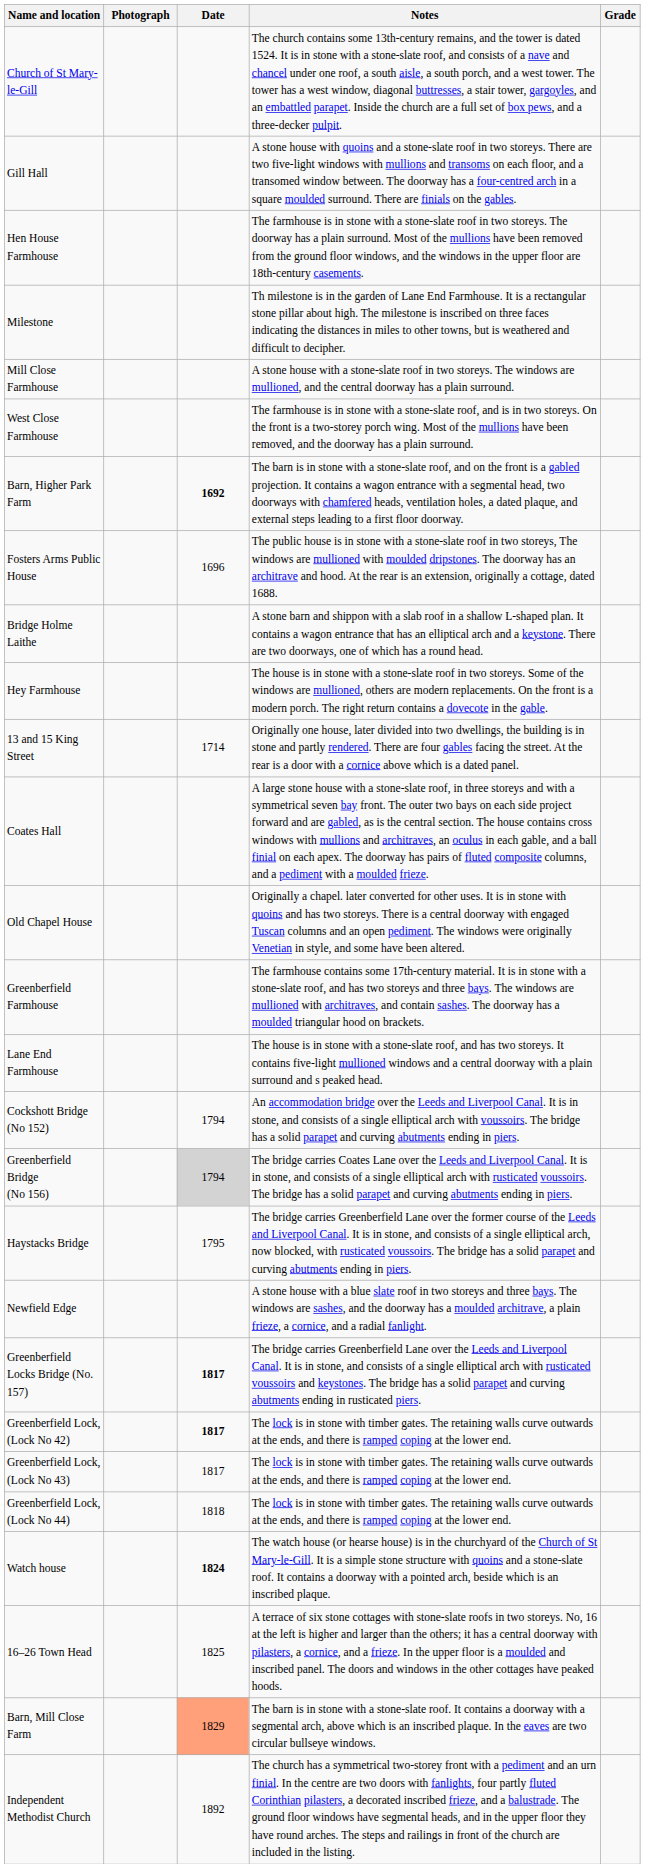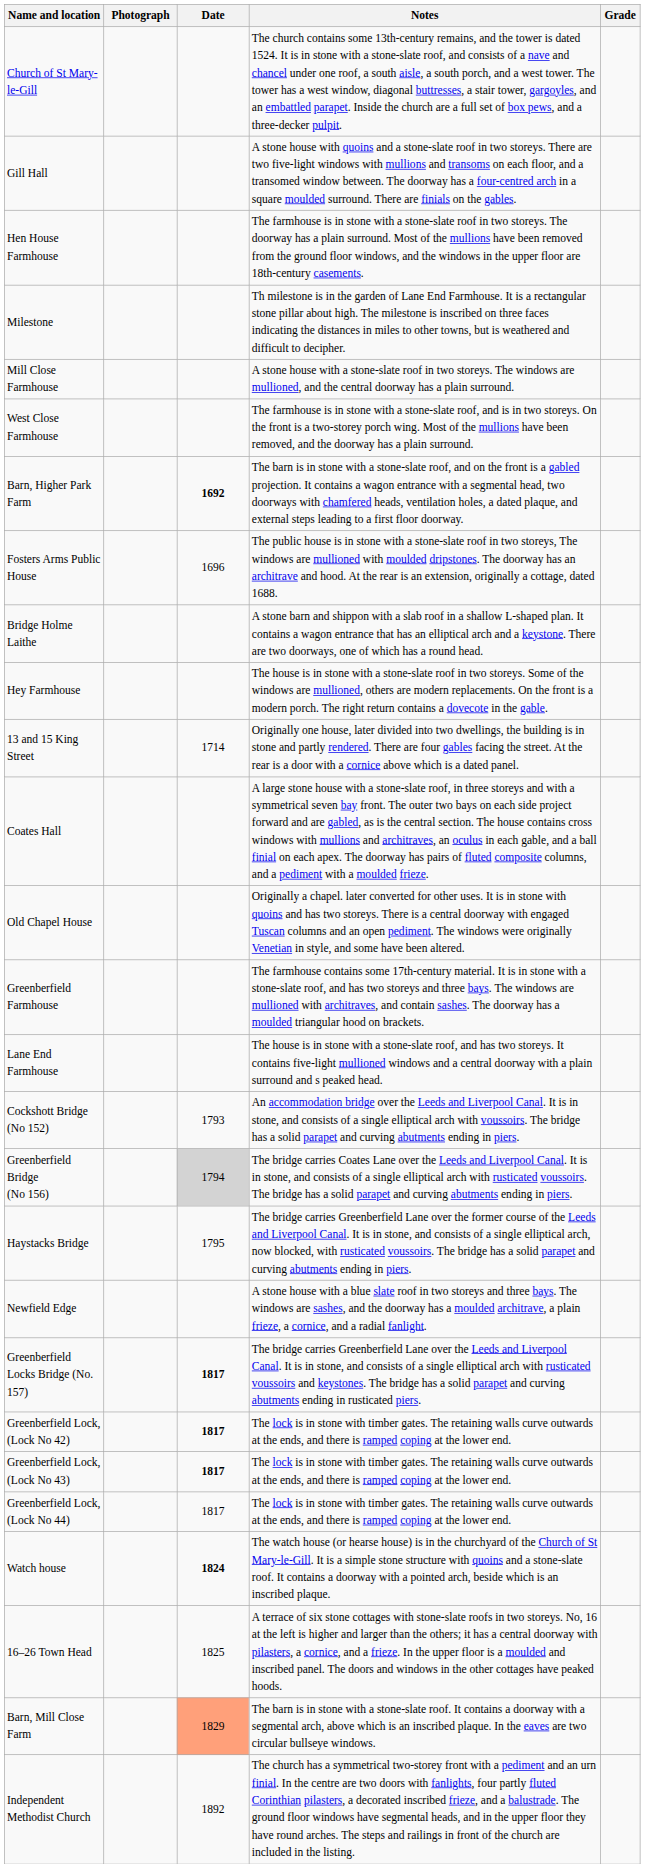 <table class="wikitable sortable plainrowheaders" style="width:100%;border:0px;text-align:left;line-height:150%;">
 <tr>
 <th scope="col"  style="width:150px">Name and location</th>
 <th scope="col"  style="width:100px" class="unsortable">Photograph</th>
 <th scope="col"  style="width:120px">Date</th>
 <th scope="col"  style="width:650px" class="unsortable">Notes</th>
 <th scope="col"  style="width:50px">Grade</th>
 </tr>
 <tr>
 <td><a href='#'>Church of St Mary-le-Gill</a><br><small></small></td>
 <td></td>
 <td align="center"></td>
 <td>The church contains some 13th-century remains, and the tower is dated 1524.  It is in stone with a stone-slate roof, and consists of a <a href='#'>nave</a> and <a href='#'>chancel</a> under one roof, a south <a href='#'>aisle</a>, a south porch, and a west tower.  The tower has a west window, diagonal <a href='#'>buttresses</a>, a stair tower, <a href='#'>gargoyles</a>, and an <a href='#'>embattled</a> <a href='#'>parapet</a>.  Inside the church are a full set of <a href='#'>box pews</a>, and a three-decker <a href='#'>pulpit</a>.</td>
 <td align="center" ></td>
 </tr>
 <tr>
 <td>Gill Hall<br><small></small></td>
 <td></td>
 <td align="center"></td>
 <td>A stone house with <a href='#'>quoins</a> and a stone-slate roof in two storeys.  There are two five-light windows with <a href='#'>mullions</a> and <a href='#'>transoms</a> on each floor, and a transomed window between.  The doorway has a <a href='#'>four-centred arch</a> in a square <a href='#'>moulded</a> surround.  There are <a href='#'>finials</a> on the <a href='#'>gables</a>.</td>
 <td align="center" ></td>
 </tr>
 <tr>
 <td>Hen House Farmhouse<br><small></small></td>
 <td></td>
 <td align="center"></td>
 <td>The farmhouse is in stone with a stone-slate roof in two storeys.  The doorway has a plain surround.  Most of the <a href='#'>mullions</a> have been removed from the ground floor windows, and the windows in the upper floor are 18th-century <a href='#'>casements</a>.</td>
 <td align="center" ></td>
 </tr>
 <tr>
 <td>Milestone<br><small></small></td>
 <td></td>
 <td align="center"></td>
 <td>Th milestone is in the garden of Lane End Farmhouse.  It is a rectangular stone pillar about  high.  The milestone is inscribed on three faces indicating the distances in miles to other towns, but is weathered and difficult to decipher.</td>
 <td align="center" ></td>
 </tr>
 <tr>
 <td>Mill Close Farmhouse<br><small></small></td>
 <td></td>
 <td align="center"></td>
 <td>A stone house with a stone-slate roof in two storeys.  The windows are <a href='#'>mullioned</a>, and the central doorway has a plain surround.</td>
 <td align="center" ></td>
 </tr>
 <tr>
 <td>West Close Farmhouse<br><small></small></td>
 <td></td>
 <td align="center"></td>
 <td>The farmhouse is in stone with a stone-slate roof, and is in two storeys.  On the front is a two-storey porch wing.  Most of the <a href='#'>mullions</a> have been removed, and the doorway has a plain surround.</td>
 <td align="center" ></td>
 </tr>
 <tr>
 <td>Barn, Higher Park Farm<br><small></small></td>
 <td></td>
 <td align="center"><strong>1692</strong></td>
 <td>The barn is in stone with a stone-slate roof, and on the front is a <a href='#'>gabled</a> projection.  It contains a wagon entrance with a segmental head, two doorways with <a href='#'>chamfered</a> heads, ventilation holes, a dated plaque, and external steps leading to a first floor doorway.</td>
 <td align="center" ></td>
 </tr>
 <tr>
 <td>Fosters Arms Public House<br><small></small></td>
 <td></td>
 <td align="center">1696</td>
 <td>The public house is in stone with a stone-slate roof in two storeys,  The windows are <a href='#'>mullioned</a> with <a href='#'>moulded</a> <a href='#'>dripstones</a>.  The doorway has an <a href='#'>architrave</a> and hood.  At the rear is an extension, originally a cottage, dated 1688.</td>
 <td align="center" ></td>
 </tr>
 <tr>
 <td>Bridge Holme Laithe<br><small></small></td>
 <td></td>
 <td align="center"></td>
 <td>A stone barn and shippon with a slab roof in a shallow L-shaped plan.  It contains a wagon entrance that has an elliptical arch and a <a href='#'>keystone</a>.  There are two doorways, one of which has a round head.</td>
 <td align="center" ></td>
 </tr>
 <tr>
 <td>Hey Farmhouse<br><small></small></td>
 <td></td>
 <td align="center"></td>
 <td>The house is in stone with a stone-slate roof in two storeys.  Some of the windows are <a href='#'>mullioned</a>, others are modern replacements.  On the front is a modern porch.  The right return contains a <a href='#'>dovecote</a> in the <a href='#'>gable</a>.</td>
 <td align="center" ></td>
 </tr>
 <tr>
 <td>13 and 15 King Street<br><small></small></td>
 <td></td>
 <td align="center">1714</td>
 <td>Originally one house, later divided into two dwellings, the building is in stone and partly <a href='#'>rendered</a>.  There are four <a href='#'>gables</a> facing the street.  At the rear is a door with a <a href='#'>cornice</a> above which is a dated panel.</td>
 <td align="center" ></td>
 </tr>
 <tr>
 <td>Coates Hall<br><small></small></td>
 <td></td>
 <td align="center"></td>
 <td>A large stone house with a stone-slate roof, in three storeys and with a symmetrical seven <a href='#'>bay</a> front.  The outer two bays on each side project forward and are <a href='#'>gabled</a>, as is the central section.  The house contains cross windows with <a href='#'>mullions</a> and <a href='#'>architraves</a>, an <a href='#'>oculus</a> in each gable, and a ball <a href='#'>finial</a> on each apex.  The doorway has pairs of <a href='#'>fluted</a> <a href='#'>composite</a> columns, and a <a href='#'>pediment</a> with a <a href='#'>moulded</a> <a href='#'>frieze</a>.</td>
 <td align="center" ></td>
 </tr>
 <tr>
 <td>Old Chapel House<br><small></small></td>
 <td></td>
 <td align="center"></td>
 <td>Originally a chapel. later converted for other uses.  It is in stone with <a href='#'>quoins</a> and has two storeys.  There is a central doorway with engaged <a href='#'>Tuscan</a> columns and an open <a href='#'>pediment</a>.  The windows were originally <a href='#'>Venetian</a> in style, and some have been altered.</td>
 <td align="center" ></td>
 </tr>
 <tr>
 <td>Greenberfield Farmhouse<br><small></small></td>
 <td></td>
 <td align="center"></td>
 <td>The farmhouse contains some 17th-century material.  It is in stone with a stone-slate roof, and has two storeys and three <a href='#'>bays</a>.  The windows are <a href='#'>mullioned</a> with <a href='#'>architraves</a>, and contain <a href='#'>sashes</a>.  The doorway has a <a href='#'>moulded</a> triangular hood on brackets.</td>
 <td align="center" ></td>
 </tr>
 <tr>
 <td>Lane End Farmhouse<br><small></small></td>
 <td></td>
 <td align="center"></td>
 <td>The house is in stone with a stone-slate roof, and has two storeys.  It contains five-light <a href='#'>mullioned</a> windows and a central doorway with a plain surround and s peaked head.</td>
 <td align="center" ></td>
 </tr>
 <tr>
 <td>Cockshott Bridge<br>(No 152)<br><small></small></td>
 <td></td>
-<td align="center">1794</td>
+<td align="center">1793</td>
 <td>An <a href='#'>accommodation bridge</a> over the <a href='#'>Leeds and Liverpool Canal</a>.  It is in stone, and consists of a single elliptical arch with <a href='#'>voussoirs</a>.  The bridge has a solid <a href='#'>parapet</a> and curving <a href='#'>abutments</a> ending in <a href='#'>piers</a>.</td>
 <td align="center" ></td>
 </tr>
 <tr>
 <td>Greenberfield Bridge<br>(No 156)<br><small></small></td>
 <td></td>
 <td align="center" style="background: lightgrey;">1794</td>
 <td>The bridge carries Coates Lane over the <a href='#'>Leeds and Liverpool Canal</a>.  It is in stone, and consists of a single elliptical arch with <a href='#'>rusticated</a> <a href='#'>voussoirs</a>.  The bridge has a solid <a href='#'>parapet</a> and curving <a href='#'>abutments</a> ending in <a href='#'>piers</a>.</td>
 <td align="center" ></td>
 </tr>
 <tr>
 <td>Haystacks Bridge<br><small></small></td>
 <td></td>
 <td align="center">1795</td>
 <td>The bridge carries Greenberfield Lane over the former course of the <a href='#'>Leeds and Liverpool Canal</a>.  It is in stone, and consists of a single elliptical arch, now blocked, with <a href='#'>rusticated</a> <a href='#'>voussoirs</a>.  The bridge has a solid <a href='#'>parapet</a> and curving <a href='#'>abutments</a> ending in <a href='#'>piers</a>.</td>
 <td align="center" ></td>
 </tr>
 <tr>
 <td>Newfield Edge<br><small></small></td>
 <td></td>
 <td align="center"></td>
 <td>A stone house with a blue <a href='#'>slate</a> roof in two storeys and three <a href='#'>bays</a>.  The windows are <a href='#'>sashes</a>, and the doorway has a <a href='#'>moulded</a> <a href='#'>architrave</a>, a plain <a href='#'>frieze</a>, a <a href='#'>cornice</a>, and a radial <a href='#'>fanlight</a>.</td>
 <td align="center" ></td>
 </tr>
 <tr>
 <td>Greenberfield Locks Bridge (No. 157)<br><small></small></td>
 <td></td>
 <td align="center"><strong>1817</strong></td>
 <td>The bridge carries Greenberfield Lane over the <a href='#'>Leeds and Liverpool Canal</a>.  It is in stone, and consists of a single elliptical arch with <a href='#'>rusticated</a> <a href='#'>voussoirs</a> and <a href='#'>keystones</a>.  The bridge has a solid <a href='#'>parapet</a> and curving <a href='#'>abutments</a> ending in rusticated <a href='#'>piers</a>.</td>
 <td align="center" ></td>
 </tr>
 <tr>
 <td>Greenberfield Lock,<br>(Lock No 42)<br><small></small></td>
 <td></td>
 <td align="center"><strong>1817</strong></td>
 <td>The <a href='#'>lock</a> is in stone with timber gates.  The retaining walls curve outwards at the ends, and there is <a href='#'>ramped</a> <a href='#'>coping</a> at the lower end.</td>
 <td align="center" ></td>
 </tr>
 <tr>
 <td>Greenberfield Lock,<br>(Lock No 43)<br><small></small></td>
 <td></td>
-<td align="center">1817</td>
+<td align="center"><strong>1817</strong></td>
 <td>The <a href='#'>lock</a> is in stone with timber gates.  The retaining walls curve outwards at the ends, and there is <a href='#'>ramped</a> <a href='#'>coping</a> at the lower end.</td>
 <td align="center" ></td>
 </tr>
 <tr>
 <td>Greenberfield Lock,<br>(Lock No 44)<br><small></small></td>
 <td></td>
-<td align="center">1818</td>
+<td align="center">1817</td>
 <td>The <a href='#'>lock</a> is in stone with timber gates.  The retaining walls curve outwards at the ends, and there is <a href='#'>ramped</a> <a href='#'>coping</a> at the lower end.</td>
 <td align="center" ></td>
 </tr>
 <tr>
 <td>Watch house<br><small></small></td>
 <td></td>
 <td align="center"><strong>1824</strong></td>
 <td>The watch house (or hearse house) is in the churchyard of the <a href='#'>Church of St Mary-le-Gill</a>.  It is a simple stone structure with <a href='#'>quoins</a> and a stone-slate roof.  It contains a doorway with a pointed arch, beside which is an inscribed plaque.</td>
 <td align="center" ></td>
 </tr>
 <tr>
 <td>16–26 Town Head<br><small></small></td>
 <td></td>
 <td align="center">1825</td>
 <td>A terrace of six stone cottages with stone-slate roofs in two storeys.  No, 16 at the left is higher and larger than the others; it has a central doorway with <a href='#'>pilasters</a>, a <a href='#'>cornice</a>, and a <a href='#'>frieze</a>.  In the upper floor is a <a href='#'>moulded</a> and inscribed panel.  The doors and windows in the other cottages have peaked hoods.</td>
 <td align="center" ></td>
 </tr>
 <tr>
 <td>Barn, Mill Close Farm<br><small></small></td>
 <td></td>
 <td align="center" style="background: lightsalmon;">1829</td>
 <td>The barn is in stone with a stone-slate roof.  It contains a doorway with a segmental arch, above which is an inscribed plaque.  In the <a href='#'>eaves</a> are two circular bullseye windows.</td>
 <td align="center" ></td>
 </tr>
 <tr>
 <td>Independent Methodist Church<br><small></small></td>
 <td></td>
 <td align="center">1892</td>
 <td>The church has a symmetrical two-storey front with a <a href='#'>pediment</a> and an urn <a href='#'>finial</a>.  In the centre are two doors with <a href='#'>fanlights</a>, four partly <a href='#'>fluted</a> <a href='#'>Corinthian</a> <a href='#'>pilasters</a>, a decorated inscribed <a href='#'>frieze</a>, and a <a href='#'>balustrade</a>.  The ground floor windows have segmental heads, and in the upper floor they have round arches.  The steps and railings in front of the church are included in the listing.</td>
 <td align="center" ></td>
 </tr>
 <tr>
 </tr>
 </table>
